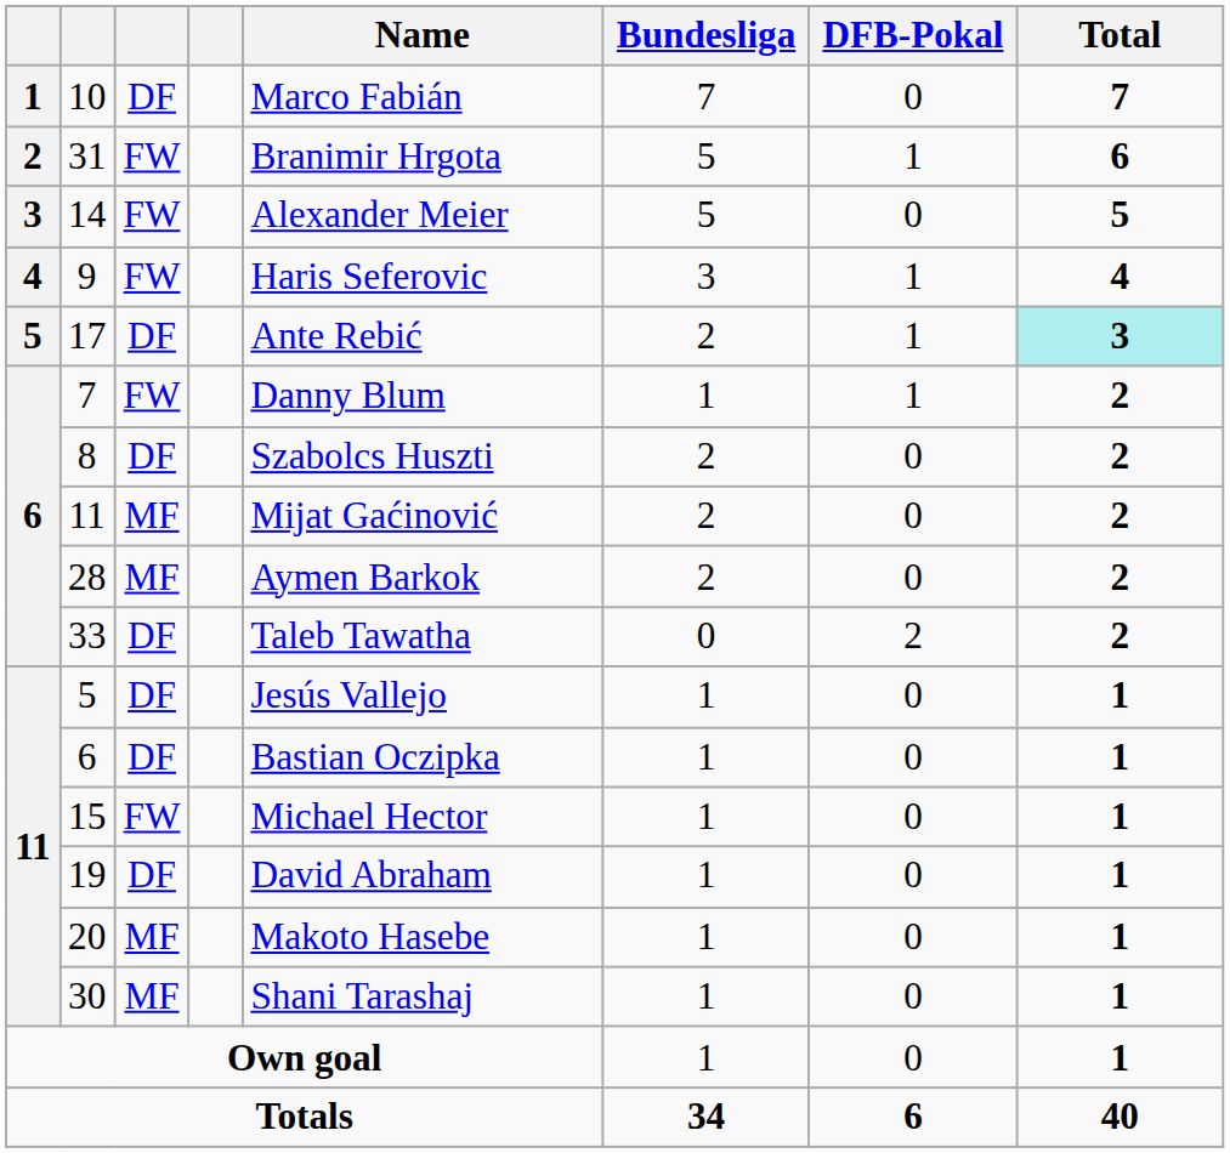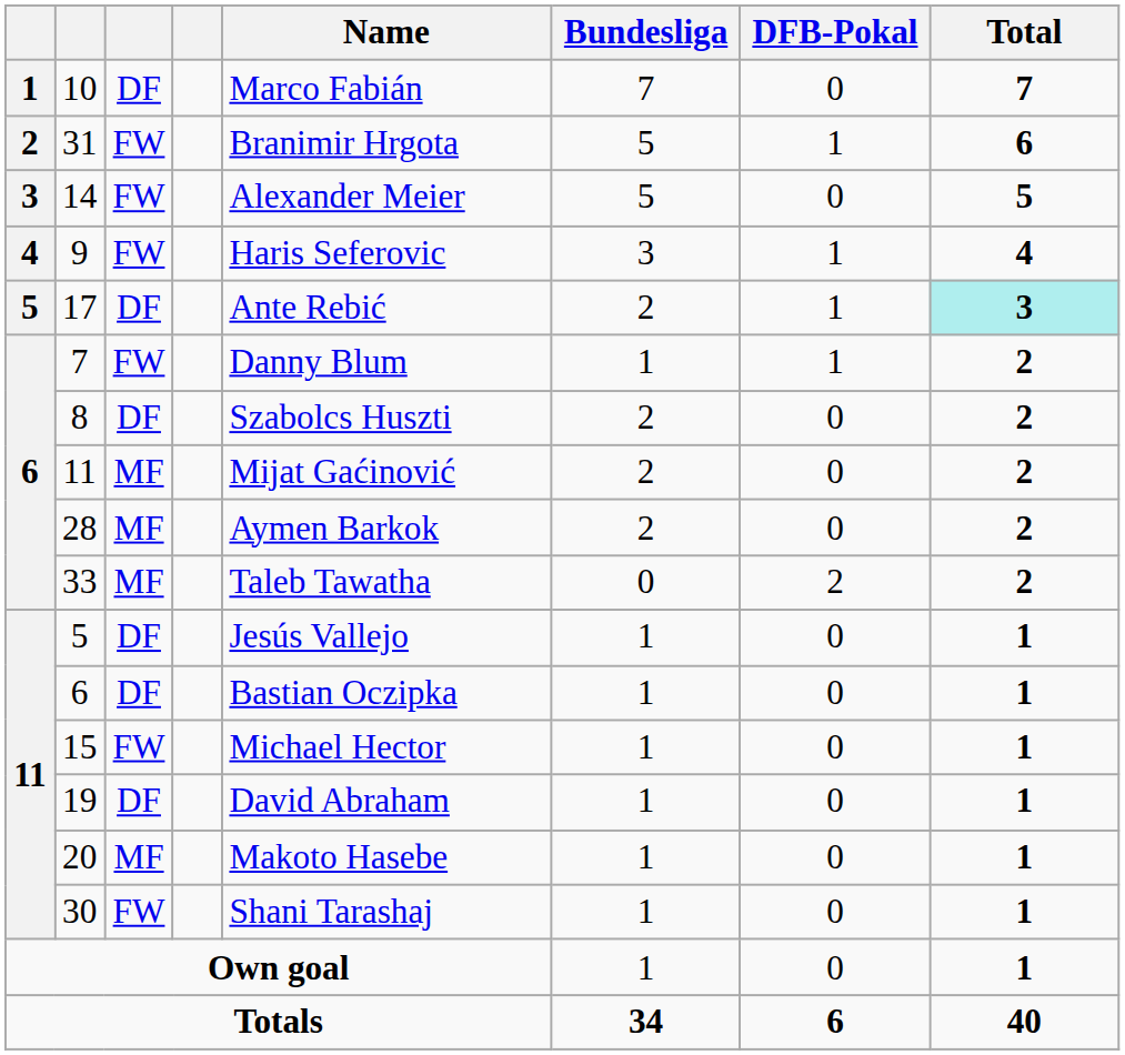 <table class="wikitable" style="text-align:center">
 <tr>
 <th width=15></th>
 <th width=15></th>
 <th width=15></th>
 <th width=15></th>
 <th width=145>Name</th>
 <th width=80><strong><a href='#'>Bundesliga</a></strong></th>
 <th width=80><strong><a href='#'>DFB-Pokal</a></strong></th>
 <th width=80>Total</th>
 </tr>
 <tr>
 <th>1</th>
 <td>10</td>
 <td><a href='#'>DF</a></td>
 <td></td>
 <td align=left><a href='#'>Marco Fabián</a></td>
 <td>7</td>
 <td>0</td>
 <td><strong>7</strong></td>
 </tr>
 <tr>
 <th>2</th>
 <td>31</td>
 <td><a href='#'>FW</a></td>
 <td></td>
 <td align=left><a href='#'>Branimir Hrgota</a></td>
 <td>5</td>
 <td>1</td>
 <td><strong>6</strong></td>
 </tr>
 <tr>
 <th>3</th>
 <td>14</td>
 <td><a href='#'>FW</a></td>
 <td></td>
 <td align=left><a href='#'>Alexander Meier</a></td>
 <td>5</td>
 <td>0</td>
 <td><strong>5</strong></td>
 </tr>
 <tr>
 <th>4</th>
 <td>9</td>
 <td><a href='#'>FW</a></td>
 <td></td>
 <td align=left><a href='#'>Haris Seferovic</a></td>
 <td>3</td>
 <td>1</td>
 <td><strong>4</strong></td>
 </tr>
 <tr>
 <th>5</th>
 <td>17</td>
 <td><a href='#'>DF</a></td>
 <td></td>
 <td align=left><a href='#'>Ante Rebić</a></td>
 <td>2</td>
 <td>1</td>
 <td style="background: paleturquoise;"><strong>3</strong></td>
 </tr>
 <tr>
 <th rowspan=5>6</th>
 <td>7</td>
 <td><a href='#'>FW</a></td>
 <td></td>
 <td align=left><a href='#'>Danny Blum</a></td>
 <td>1</td>
 <td>1</td>
 <td><strong>2</strong></td>
 </tr>
 <tr>
 <td>8</td>
 <td><a href='#'>DF</a></td>
 <td></td>
 <td align=left><a href='#'>Szabolcs Huszti</a></td>
 <td>2</td>
 <td>0</td>
 <td><strong>2</strong></td>
 </tr>
 <tr>
 <td>11</td>
 <td><a href='#'>MF</a></td>
 <td></td>
 <td align=left><a href='#'>Mijat Gaćinović</a></td>
 <td>2</td>
 <td>0</td>
 <td><strong>2</strong></td>
 </tr>
 <tr>
 <td>28</td>
 <td><a href='#'>MF</a></td>
 <td></td>
 <td align=left><a href='#'>Aymen Barkok</a></td>
 <td>2</td>
 <td>0</td>
 <td><strong>2</strong></td>
 </tr>
 <tr>
 <td>33</td>
-<td><a href='#'>DF</a></td>
+<td><a href='#'>MF</a></td>
 <td></td>
 <td align=left><a href='#'>Taleb Tawatha</a></td>
 <td>0</td>
 <td>2</td>
 <td><strong>2</strong></td>
 </tr>
 <tr>
 <th rowspan=6>11</th>
 <td>5</td>
 <td><a href='#'>DF</a></td>
 <td></td>
 <td align=left><a href='#'>Jesús Vallejo</a></td>
 <td>1</td>
 <td>0</td>
 <td><strong>1</strong></td>
 </tr>
 <tr>
 <td>6</td>
 <td><a href='#'>DF</a></td>
 <td></td>
 <td align=left><a href='#'>Bastian Oczipka</a></td>
 <td>1</td>
 <td>0</td>
 <td><strong>1</strong></td>
 </tr>
 <tr>
 <td>15</td>
 <td><a href='#'>FW</a></td>
 <td></td>
 <td align=left><a href='#'>Michael Hector</a></td>
 <td>1</td>
 <td>0</td>
 <td><strong>1</strong></td>
 </tr>
 <tr>
 <td>19</td>
 <td><a href='#'>DF</a></td>
 <td></td>
 <td align=left><a href='#'>David Abraham</a></td>
 <td>1</td>
 <td>0</td>
 <td><strong>1</strong></td>
 </tr>
 <tr>
 <td>20</td>
 <td><a href='#'>MF</a></td>
 <td></td>
 <td align=left><a href='#'>Makoto Hasebe</a></td>
 <td>1</td>
 <td>0</td>
 <td><strong>1</strong></td>
 </tr>
 <tr>
 <td>30</td>
-<td><a href='#'>MF</a></td>
+<td><a href='#'>FW</a></td>
 <td></td>
 <td align=left><a href='#'>Shani Tarashaj</a></td>
 <td>1</td>
 <td>0</td>
 <td><strong>1</strong></td>
 </tr>
 <tr>
 <td colspan=5><strong>Own goal</strong></td>
 <td>1</td>
 <td>0</td>
 <td><strong>1</strong></td>
 </tr>
 <tr>
 <td colspan=5><strong>Totals</strong></td>
 <td><strong>34</strong></td>
 <td><strong>6</strong></td>
 <td><strong>40</strong></td>
 </tr>
 </table>
